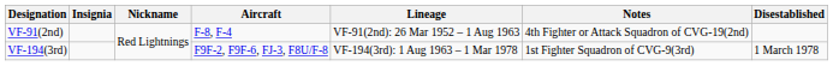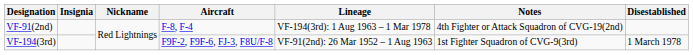 <table class="wikitable">
 <tr>
 <th>Designation</th>
 <th>Insignia</th>
 <th>Nickname</th>
 <th>Aircraft</th>
 <th>Lineage</th>
 <th>Notes</th>
 <th>Disestablished</th>
 </tr>
 <tr>
 <td><a href='#'>VF-91</a>(2nd)</td>
 <td></td>
 <td Rowspan="2">Red Lightnings</td>
 <td><a href='#'>F-8</a>, <a href='#'>F-4</a></td>
-<td style="white-space: nowrap;">VF-91(2nd): 26 Mar 1952 – 1 Aug 1963</td>
+<td>VF-194(3rd): 1 Aug 1963 – 1 Mar 1978</td>
 <td>4th Fighter or Attack Squadron of CVG-19(2nd)</td>
 </tr>
 <tr>
 <td><a href='#'>VF-194</a>(3rd)</td>
 <td></td>
 <td><a href='#'>F9F-2</a>, <a href='#'>F9F-6</a>, <a href='#'>FJ-3</a>, <a href='#'>F8U/F-8</a></td>
-<td>VF-194(3rd): 1 Aug 1963 – 1 Mar 1978</td>
+<td style="white-space: nowrap;">VF-91(2nd): 26 Mar 1952 – 1 Aug 1963</td>
 <td>1st Fighter Squadron of CVG-9(3rd)</td>
 <td>1 March 1978</td>
 </tr>
 </table>
